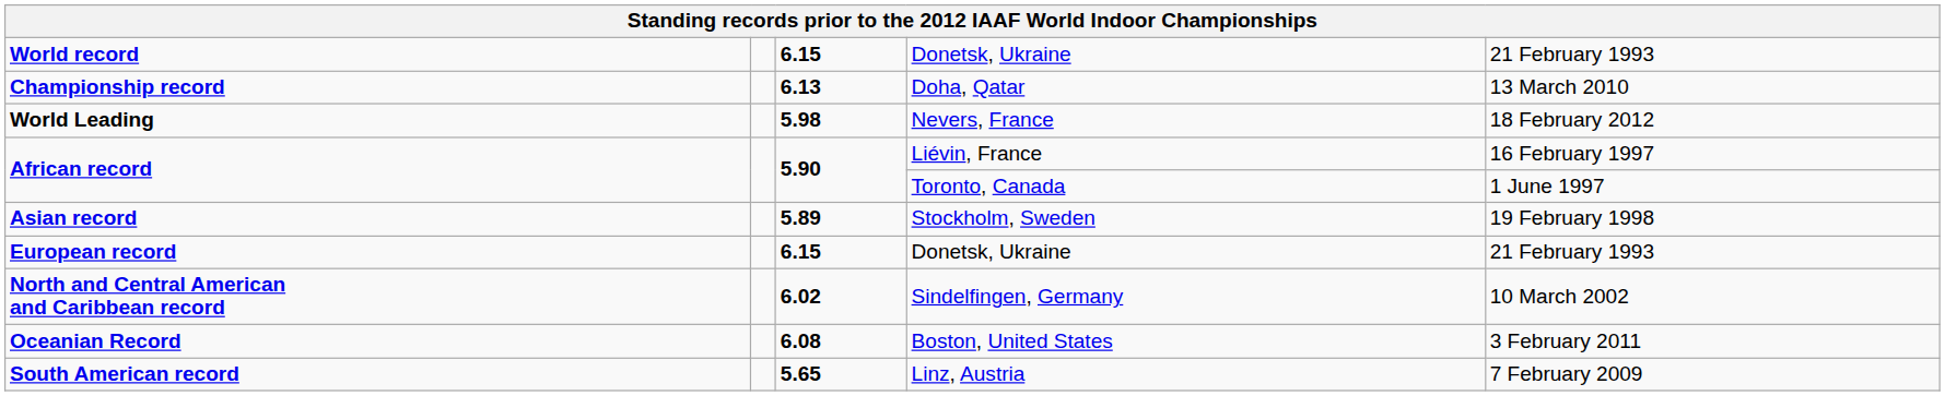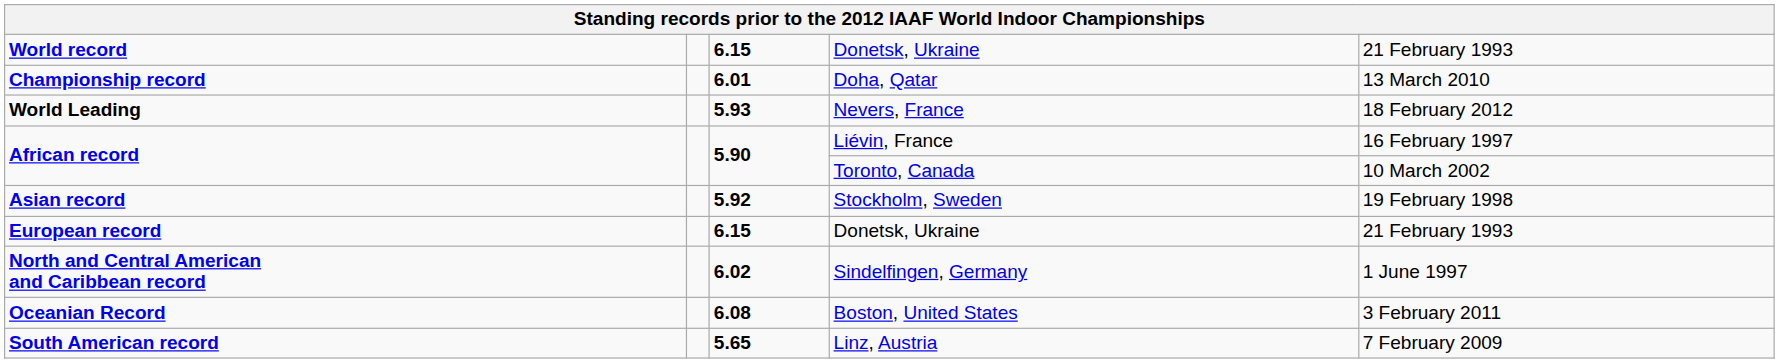 <table class="wikitable" width=75%>
 <tr>
 <th colspan="5">Standing records prior to the 2012 IAAF World Indoor Championships</th>
 </tr>
 <tr>
 <td><strong><a href='#'>World record</a></strong></td>
 <td></td>
 <td><strong>6.15</strong></td>
 <td><a href='#'>Donetsk</a>, <a href='#'>Ukraine</a></td>
 <td>21 February 1993</td>
 </tr>
 <tr>
 <td><strong><a href='#'>Championship record</a></strong></td>
 <td></td>
-<td><strong>6.13</strong></td>
+<td><strong>6.01</strong></td>
 <td><a href='#'>Doha</a>, <a href='#'>Qatar</a></td>
 <td>13 March 2010</td>
 </tr>
 <tr>
 <td><strong>World Leading</strong></td>
 <td></td>
-<td><strong>5.98</strong></td>
+<td><strong>5.93</strong></td>
 <td><a href='#'>Nevers</a>, <a href='#'>France</a></td>
 <td>18 February 2012</td>
 </tr>
 <tr>
 <td rowspan=2><strong><a href='#'>African record</a></strong></td>
 <td rowspan=2></td>
 <td rowspan=2><strong>5.90</strong></td>
 <td><a href='#'>Liévin</a>, France</td>
 <td>16 February 1997</td>
 </tr>
 <tr>
 <td><a href='#'>Toronto</a>, <a href='#'>Canada</a></td>
-<td>1 June 1997</td>
+<td>10 March 2002</td>
 </tr>
 <tr>
 <td><strong><a href='#'>Asian record</a></strong></td>
 <td></td>
-<td><strong>5.89</strong></td>
+<td><strong>5.92</strong></td>
 <td><a href='#'>Stockholm</a>, <a href='#'>Sweden</a></td>
 <td>19 February 1998</td>
 </tr>
 <tr>
 <td><strong><a href='#'>European record</a></strong></td>
 <td></td>
 <td><strong>6.15</strong></td>
 <td>Donetsk, Ukraine</td>
 <td>21 February 1993</td>
 </tr>
 <tr>
 <td><strong><a href='#'>North and Central American <br>and Caribbean record</a></strong></td>
 <td></td>
 <td><strong>6.02</strong></td>
 <td><a href='#'>Sindelfingen</a>, <a href='#'>Germany</a></td>
-<td>10 March 2002</td>
+<td>1 June 1997</td>
 </tr>
 <tr>
 <td><strong><a href='#'>Oceanian Record</a></strong></td>
 <td></td>
 <td><strong>6.08</strong></td>
 <td><a href='#'>Boston</a>, <a href='#'>United States</a></td>
 <td>3 February 2011</td>
 </tr>
 <tr>
 <td><strong><a href='#'>South American record</a></strong></td>
 <td></td>
 <td><strong>5.65</strong></td>
 <td><a href='#'>Linz</a>, <a href='#'>Austria</a></td>
 <td>7 February 2009</td>
 </tr>
 </table>
